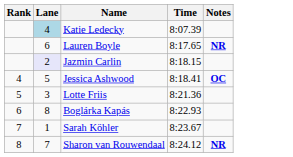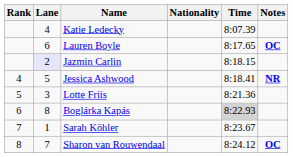 <table class="wikitable sortable" style="text-align:center">
 <tr>
 <th>Rank</th>
 <th>Lane</th>
 <th>Name</th>
+<th>Nationality</th>
 <th>Time</th>
 <th>Notes</th>
 </tr>
 <tr>
 <td></td>
-<td style="background: lightblue;">4</td>
+<td>4</td>
 <td align=left><a href='#'>Katie Ledecky</a></td>
+<td align=left></td>
 <td>8:07.39</td>
 <td></td>
 </tr>
 <tr>
 <td></td>
 <td>6</td>
 <td align=left><a href='#'>Lauren Boyle</a></td>
+<td align=left></td>
 <td>8:17.65</td>
-<td><strong><a href='#'>NR</a></strong></td>
+<td><strong><a href='#'>OC</a></strong></td>
 </tr>
 <tr>
 <td></td>
 <td style="background: lavender;">2</td>
 <td align=left><a href='#'>Jazmin Carlin</a></td>
+<td align=left></td>
 <td>8:18.15</td>
 <td></td>
 </tr>
 <tr>
 <td>4</td>
 <td>5</td>
 <td align=left><a href='#'>Jessica Ashwood</a></td>
+<td align=left></td>
 <td>8:18.41</td>
-<td><strong><a href='#'>OC</a></strong></td>
+<td><strong><a href='#'>NR</a></strong></td>
 </tr>
 <tr>
 <td>5</td>
 <td>3</td>
 <td align=left><a href='#'>Lotte Friis</a></td>
+<td align=left></td>
 <td>8:21.36</td>
 <td></td>
 </tr>
 <tr>
 <td>6</td>
 <td>8</td>
 <td align=left><a href='#'>Boglárka Kapás</a></td>
-<td>8:22.93</td>
+<td align=left></td>
+<td style="background: lightgrey;">8:22.93</td>
 <td></td>
 </tr>
 <tr>
 <td>7</td>
 <td>1</td>
 <td align=left><a href='#'>Sarah Köhler</a></td>
+<td align=left></td>
 <td>8:23.67</td>
 <td></td>
 </tr>
 <tr>
 <td>8</td>
 <td>7</td>
 <td align=left><a href='#'>Sharon van Rouwendaal</a></td>
+<td align=left></td>
 <td>8:24.12</td>
-<td><strong><a href='#'>NR</a></strong></td>
+<td><strong><a href='#'>OC</a></strong></td>
 </tr>
 </table>
